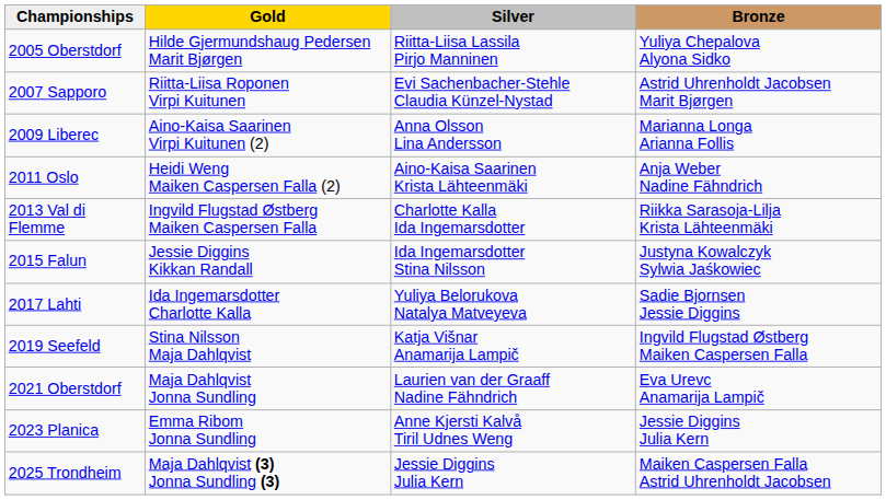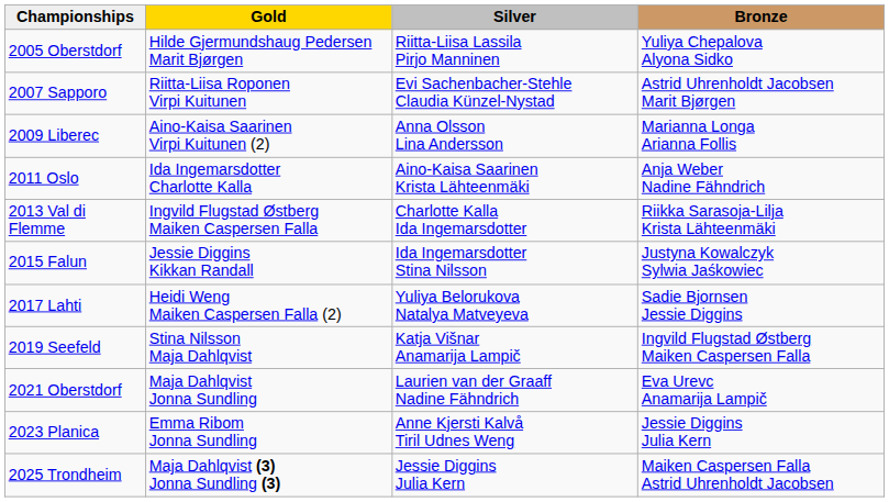 <table class="wikitable sortable" style="width:900px;">
 <tr>
 <th style="width:16%; background:#efefef;">Championships</th>
 <th style="width:28%; background:gold">Gold</th>
 <th style="width:28%; background:silver">Silver</th>
 <th style="width:28%; background:#CC9966">Bronze</th>
 </tr>
 <tr>
 <td><a href='#'>2005 Oberstdorf</a></td>
 <td><a href='#'>Hilde Gjermundshaug Pedersen</a><br><a href='#'>Marit Bjørgen</a><br></td>
 <td><a href='#'>Riitta-Liisa Lassila</a><br><a href='#'>Pirjo Manninen</a><br></td>
 <td><a href='#'>Yuliya Chepalova</a><br><a href='#'>Alyona Sidko</a><br></td>
 </tr>
 <tr>
 <td><a href='#'>2007 Sapporo</a></td>
 <td><a href='#'>Riitta-Liisa Roponen</a><br><a href='#'>Virpi Kuitunen</a><br></td>
 <td><a href='#'>Evi Sachenbacher-Stehle</a><br><a href='#'>Claudia Künzel-Nystad</a><br></td>
 <td><a href='#'>Astrid Uhrenholdt Jacobsen</a><br><a href='#'>Marit Bjørgen</a><br></td>
 </tr>
 <tr>
 <td><a href='#'>2009 Liberec</a></td>
 <td><a href='#'>Aino-Kaisa Saarinen</a><br><a href='#'>Virpi Kuitunen</a> (2)<br></td>
 <td><a href='#'>Anna Olsson</a><br><a href='#'>Lina Andersson</a><br></td>
 <td><a href='#'>Marianna Longa</a><br><a href='#'>Arianna Follis</a><br></td>
 </tr>
 <tr>
 <td><a href='#'>2011 Oslo</a></td>
-<td><a href='#'>Heidi Weng</a><br><a href='#'>Maiken Caspersen Falla</a> (2)<br></td>
+<td><a href='#'>Ida Ingemarsdotter</a><br><a href='#'>Charlotte Kalla</a><br></td>
 <td><a href='#'>Aino-Kaisa Saarinen</a><br><a href='#'>Krista Lähteenmäki</a><br></td>
 <td><a href='#'>Anja Weber</a><br><a href='#'>Nadine Fähndrich</a><br></td>
 </tr>
 <tr>
 <td><a href='#'>2013 Val di Flemme</a></td>
 <td><a href='#'>Ingvild Flugstad Østberg</a><br><a href='#'>Maiken Caspersen Falla</a><br></td>
 <td><a href='#'>Charlotte Kalla</a><br><a href='#'>Ida Ingemarsdotter</a><br></td>
 <td><a href='#'>Riikka Sarasoja-Lilja</a><br><a href='#'>Krista Lähteenmäki</a><br></td>
 </tr>
 <tr>
 <td><a href='#'>2015 Falun</a></td>
 <td><a href='#'>Jessie Diggins</a><br><a href='#'>Kikkan Randall</a><br></td>
 <td><a href='#'>Ida Ingemarsdotter</a><br><a href='#'>Stina Nilsson</a><br></td>
 <td><a href='#'>Justyna Kowalczyk</a><br><a href='#'>Sylwia Jaśkowiec</a><br></td>
 </tr>
 <tr>
 <td><a href='#'>2017 Lahti</a></td>
-<td><a href='#'>Ida Ingemarsdotter</a><br><a href='#'>Charlotte Kalla</a><br></td>
+<td><a href='#'>Heidi Weng</a><br><a href='#'>Maiken Caspersen Falla</a> (2)<br></td>
 <td><a href='#'>Yuliya Belorukova</a><br><a href='#'>Natalya Matveyeva</a><br></td>
 <td><a href='#'>Sadie Bjornsen</a><br><a href='#'>Jessie Diggins</a><br></td>
 </tr>
 <tr>
 <td><a href='#'>2019 Seefeld</a></td>
 <td><a href='#'>Stina Nilsson</a><br><a href='#'>Maja Dahlqvist</a><br></td>
 <td><a href='#'>Katja Višnar</a><br><a href='#'>Anamarija Lampič</a><br></td>
 <td><a href='#'>Ingvild Flugstad Østberg</a><br><a href='#'>Maiken Caspersen Falla</a><br></td>
 </tr>
 <tr>
 <td><a href='#'>2021 Oberstdorf</a></td>
 <td><a href='#'>Maja Dahlqvist</a><br><a href='#'>Jonna Sundling</a><br></td>
 <td><a href='#'>Laurien van der Graaff</a><br><a href='#'>Nadine Fähndrich</a><br></td>
 <td><a href='#'>Eva Urevc</a><br><a href='#'>Anamarija Lampič</a><br></td>
 </tr>
 <tr>
 <td><a href='#'>2023 Planica</a></td>
 <td><a href='#'>Emma Ribom</a><br><a href='#'>Jonna Sundling</a><br></td>
 <td><a href='#'>Anne Kjersti Kalvå</a><br><a href='#'>Tiril Udnes Weng</a><br></td>
 <td><a href='#'>Jessie Diggins</a><br><a href='#'>Julia Kern</a><br></td>
 </tr>
 <tr>
 <td><a href='#'>2025 Trondheim</a></td>
 <td><a href='#'>Maja Dahlqvist</a> <strong>(3)</strong><br><a href='#'>Jonna Sundling</a> <strong>(3)</strong><br></td>
 <td><a href='#'>Jessie Diggins</a><br><a href='#'>Julia Kern</a><br></td>
 <td><a href='#'>Maiken Caspersen Falla</a><br><a href='#'>Astrid Uhrenholdt Jacobsen</a><br></td>
 </tr>
 </table>
